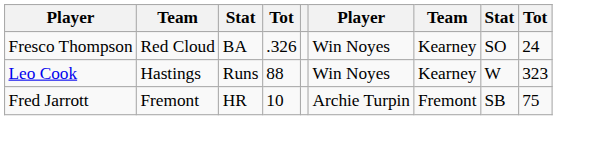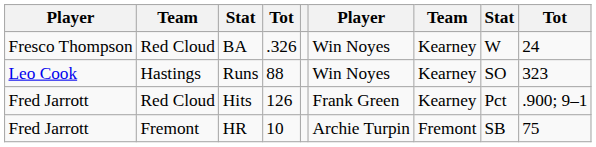 <table class="wikitable">
 <tr>
 <th>Player</th>
 <th>Team</th>
 <th>Stat</th>
 <th>Tot</th>
 <th></th>
 <th>Player</th>
 <th>Team</th>
 <th>Stat</th>
 <th>Tot</th>
 </tr>
 <tr>
 <td>Fresco Thompson</td>
 <td>Red Cloud</td>
 <td>BA</td>
 <td>.326</td>
 <td></td>
 <td>Win Noyes</td>
 <td>Kearney</td>
-<td>SO</td>
+<td>W</td>
 <td>24</td>
 </tr>
 <tr>
 <td><a href='#'>Leo Cook</a></td>
 <td>Hastings</td>
 <td>Runs</td>
 <td>88</td>
 <td></td>
 <td>Win Noyes</td>
 <td>Kearney</td>
-<td>W</td>
+<td>SO</td>
 <td>323</td>
+</tr>
+<tr>
+<td>Fred Jarrott</td>
+<td>Red Cloud</td>
+<td>Hits</td>
+<td>126</td>
+<td></td>
+<td>Frank Green</td>
+<td>Kearney</td>
+<td>Pct</td>
+<td>.900; 9–1</td>
 </tr>
 <tr>
 <td>Fred Jarrott</td>
 <td>Fremont</td>
 <td>HR</td>
 <td>10</td>
 <td></td>
 <td>Archie Turpin</td>
 <td>Fremont</td>
 <td>SB</td>
 <td>75</td>
 </tr>
 </table>
